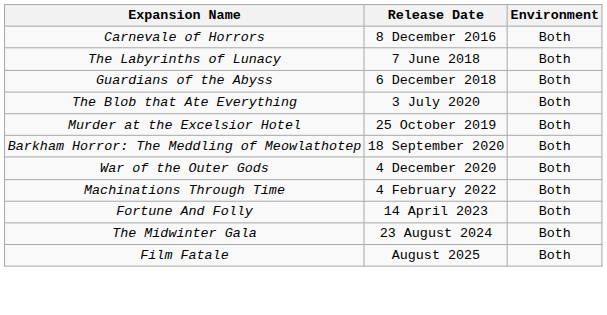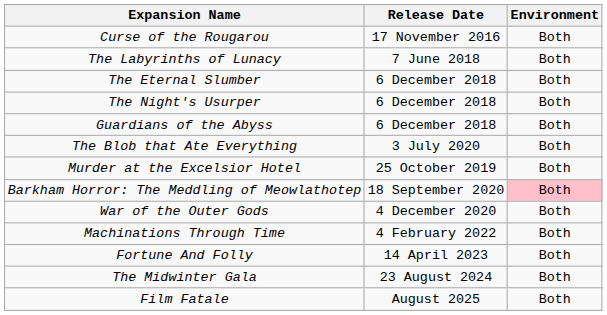 <table class="wikitable" style="text-align:center">
 <tr>
 <th>Expansion Name</th>
 <th>Release Date</th>
 <th>Environment</th>
 </tr>
 <tr>
-<td><em>Carnevale of Horrors</em></td>
-<td>8 December 2016</td>
+<td><em>Curse of the Rougarou</em></td>
+<td>17 November 2016</td>
 <td>Both</td>
 </tr>
 <tr>
 <td><em>The Labyrinths of Lunacy</em></td>
 <td>7 June 2018</td>
+<td>Both</td>
+</tr>
+<tr>
+<td><em>The Eternal Slumber</em></td>
+<td>6 December 2018</td>
+<td>Both</td>
+</tr>
+<tr>
+<td><em>The Night's Usurper</em></td>
+<td>6 December 2018</td>
 <td>Both</td>
 </tr>
 <tr>
 <td><em>Guardians of the Abyss</em></td>
 <td>6 December 2018</td>
 <td>Both</td>
 </tr>
 <tr>
 <td><em>The Blob that Ate Everything</em></td>
 <td>3 July 2020</td>
 <td>Both</td>
 </tr>
 <tr>
 <td><em>Murder at the Excelsior Hotel</em></td>
 <td>25 October 2019</td>
 <td>Both</td>
 </tr>
 <tr>
 <td><em>Barkham Horror: The Meddling of Meowlathotep</em></td>
 <td>18 September 2020</td>
-<td>Both</td>
+<td style="background: pink;">Both</td>
 </tr>
 <tr>
 <td><em>War of the Outer Gods</em></td>
 <td>4 December 2020</td>
 <td>Both</td>
 </tr>
 <tr>
 <td><em>Machinations Through Time</em></td>
 <td>4 February 2022</td>
 <td>Both</td>
 </tr>
 <tr>
 <td><em>Fortune And Folly</em></td>
 <td>14 April 2023</td>
 <td>Both</td>
 </tr>
 <tr>
 <td><em>The Midwinter Gala</em></td>
 <td>23 August 2024</td>
 <td>Both</td>
 </tr>
 <tr>
 <td><em>Film Fatale</em></td>
 <td>August 2025</td>
 <td>Both</td>
 </tr>
 </table>
